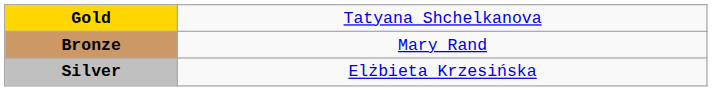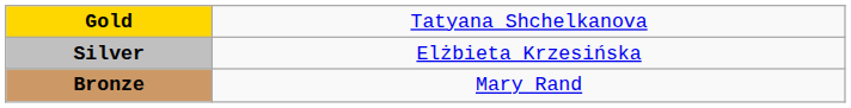 <table class="wikitable" style="text-align:center; " width="35%">
 <tr>
 <td bgcolor="gold"><strong>Gold</strong></td>
 <td><a href='#'>Tatyana Shchelkanova</a><br>  <small><em></em></small></td>
 </tr>
 <tr>
+<td bgcolor="silver"><strong>Silver</strong></td>
+<td><a href='#'>Elżbieta Krzesińska</a><br>  <small><em></em></small></td>
+</tr>
+<tr>
 <td bgcolor="CC9966"><strong>Bronze</strong></td>
 <td><a href='#'>Mary Rand</a><br>  <small><em></em></small></td>
 </tr>
-<tr>
-<td bgcolor="silver"><strong>Silver</strong></td>
-<td><a href='#'>Elżbieta Krzesińska</a><br>  <small><em></em></small></td>
-</tr>
 </table>
